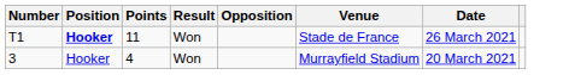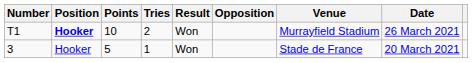 <table class="wikitable sortable" style="font-size: 95%;">
 <tr>
 <th>Number</th>
 <th>Position</th>
 <th>Points</th>
+<th>Tries</th>
 <th>Result</th>
 <th>Opposition</th>
 <th>Venue</th>
 <th>Date</th>
 <th class="unsortable"></th>
 </tr>
 <tr>
 <td>T1</td>
 <td><strong><a href='#'>Hooker</a></strong></td>
-<td>11</td>
+<td>10</td>
+<td>2</td>
 <td>Won</td>
 <td></td>
-<td><a href='#'>Stade de France</a></td>
+<td><a href='#'>Murrayfield Stadium</a></td>
 <td><a href='#'>26 March 2021</a></td>
 <td></td>
 </tr>
 <tr>
 <td>3</td>
 <td><a href='#'>Hooker</a></td>
-<td>4</td>
+<td>5</td>
+<td>1</td>
 <td>Won</td>
 <td></td>
-<td><a href='#'>Murrayfield Stadium</a></td>
+<td><a href='#'>Stade de France</a></td>
 <td><a href='#'>20 March 2021</a></td>
 <td></td>
 </tr>
 </table>
